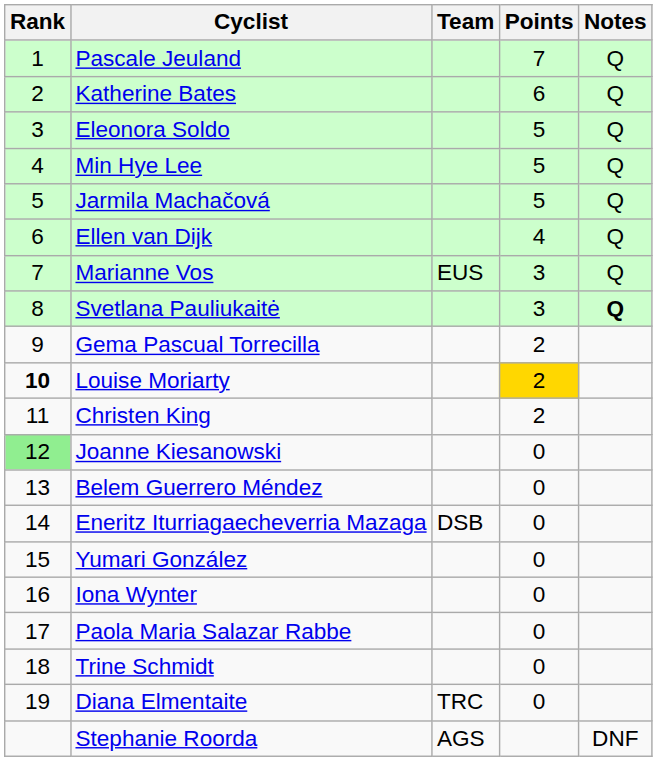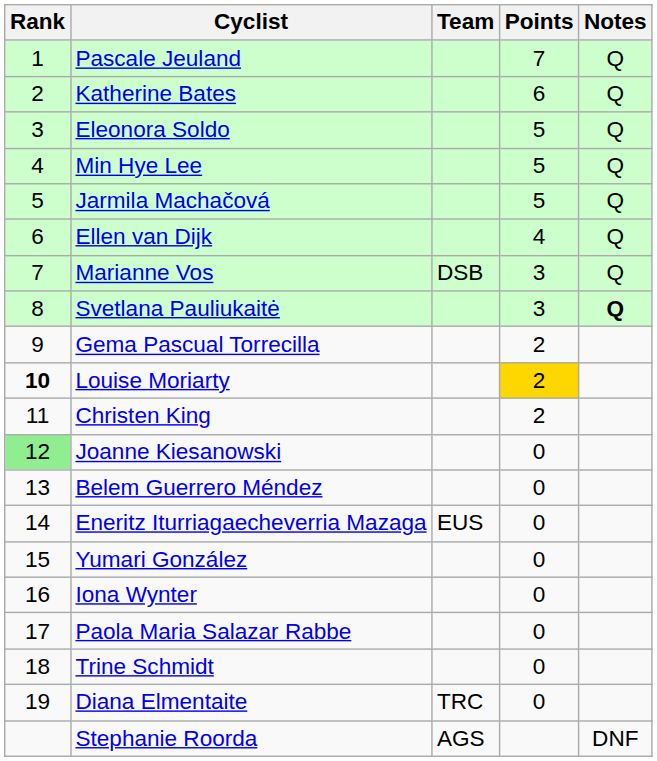 <table class="wikitable sortable" style="text-align:center;">
 <tr>
 <th>Rank</th>
 <th class="unsortable">Cyclist</th>
 <th>Team</th>
 <th>Points</th>
 <th class="unsortable">Notes</th>
 </tr>
 <tr bgcolor=ccffcc>
 <td align=center>1</td>
 <td align=left><a href='#'>Pascale Jeuland</a></td>
 <td align=left></td>
 <td>7</td>
 <td>Q</td>
 </tr>
 <tr bgcolor=ccffcc>
 <td align=center>2</td>
 <td align=left><a href='#'>Katherine Bates</a></td>
 <td align=left></td>
 <td>6</td>
 <td>Q</td>
 </tr>
 <tr bgcolor=ccffcc>
 <td align=center>3</td>
 <td align=left><a href='#'>Eleonora Soldo</a></td>
 <td align=left></td>
 <td>5</td>
 <td>Q</td>
 </tr>
 <tr bgcolor=ccffcc>
 <td align=center>4</td>
 <td align=left><a href='#'>Min Hye Lee</a></td>
 <td align=left></td>
 <td>5</td>
 <td>Q</td>
 </tr>
 <tr bgcolor=ccffcc>
 <td align=center>5</td>
 <td align=left><a href='#'>Jarmila Machačová</a></td>
 <td align=left></td>
 <td>5</td>
 <td>Q</td>
 </tr>
 <tr bgcolor=ccffcc>
 <td align=center>6</td>
 <td align=left><a href='#'>Ellen van Dijk</a></td>
 <td align=left></td>
 <td>4</td>
 <td>Q</td>
 </tr>
 <tr bgcolor=ccffcc>
 <td align=center>7</td>
 <td align=left><a href='#'>Marianne Vos</a></td>
-<td align=left>EUS</td>
+<td align=left>DSB</td>
 <td>3</td>
 <td>Q</td>
 </tr>
 <tr bgcolor=ccffcc>
 <td align=center>8</td>
 <td align=left><a href='#'>Svetlana Pauliukaitė</a></td>
 <td align=left></td>
 <td>3</td>
 <td><strong>Q</strong></td>
 </tr>
 <tr>
 <td align=center>9</td>
 <td align=left><a href='#'>Gema Pascual Torrecilla</a></td>
 <td align=left></td>
 <td>2</td>
 <td></td>
 </tr>
 <tr>
 <td align=center><strong>10</strong></td>
 <td align=left><a href='#'>Louise Moriarty</a></td>
 <td align=left></td>
 <td style="background: gold;">2</td>
 <td></td>
 </tr>
 <tr>
 <td align=center>11</td>
 <td align=left><a href='#'>Christen King</a></td>
 <td align=left></td>
 <td>2</td>
 <td></td>
 </tr>
 <tr>
 <td align=center style="background: lightgreen;">12</td>
 <td align=left><a href='#'>Joanne Kiesanowski</a></td>
 <td align=left></td>
 <td>0</td>
 <td></td>
 </tr>
 <tr>
 <td align=center>13</td>
 <td align=left><a href='#'>Belem Guerrero Méndez</a></td>
 <td align=left></td>
 <td>0</td>
 <td></td>
 </tr>
 <tr>
 <td align=center>14</td>
 <td align=left><a href='#'>Eneritz Iturriagaecheverria Mazaga</a></td>
-<td align=left>DSB</td>
+<td align=left>EUS</td>
 <td>0</td>
 <td></td>
 </tr>
 <tr>
 <td align=center>15</td>
 <td align=left><a href='#'>Yumari González</a></td>
 <td align=left></td>
 <td>0</td>
 <td></td>
 </tr>
 <tr>
 <td align=center>16</td>
 <td align=left><a href='#'>Iona Wynter</a></td>
 <td align=left></td>
 <td>0</td>
 <td></td>
 </tr>
 <tr>
 <td align=center>17</td>
 <td align=left><a href='#'>Paola Maria Salazar Rabbe</a></td>
 <td align=left></td>
 <td>0</td>
 <td></td>
 </tr>
 <tr>
 <td align=center>18</td>
 <td align=left><a href='#'>Trine Schmidt</a></td>
 <td align=left></td>
 <td>0</td>
 <td></td>
 </tr>
 <tr>
 <td align=center>19</td>
 <td align=left><a href='#'>Diana Elmentaite</a></td>
 <td align=left>TRC</td>
 <td>0</td>
 <td></td>
 </tr>
 <tr>
 <td align=center></td>
 <td align=left><a href='#'>Stephanie Roorda</a></td>
 <td align=left>AGS</td>
 <td></td>
 <td>DNF</td>
 </tr>
 </table>
